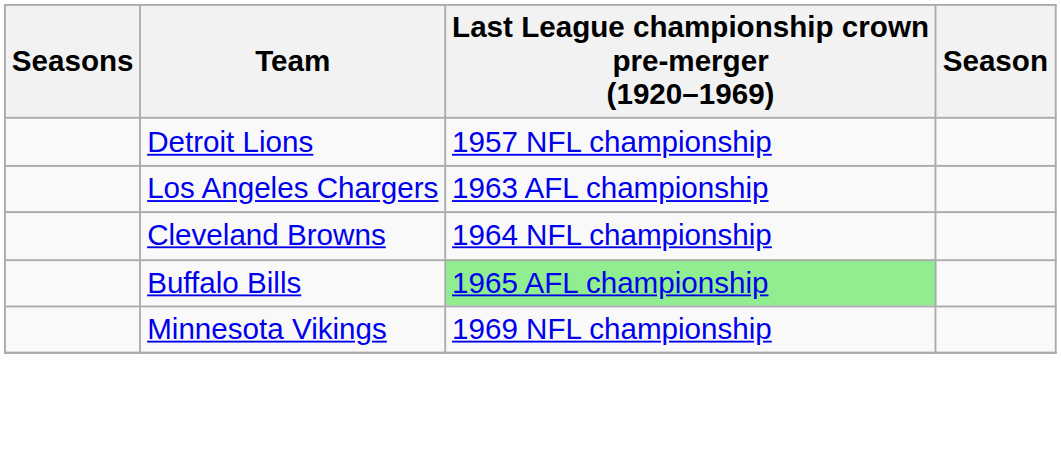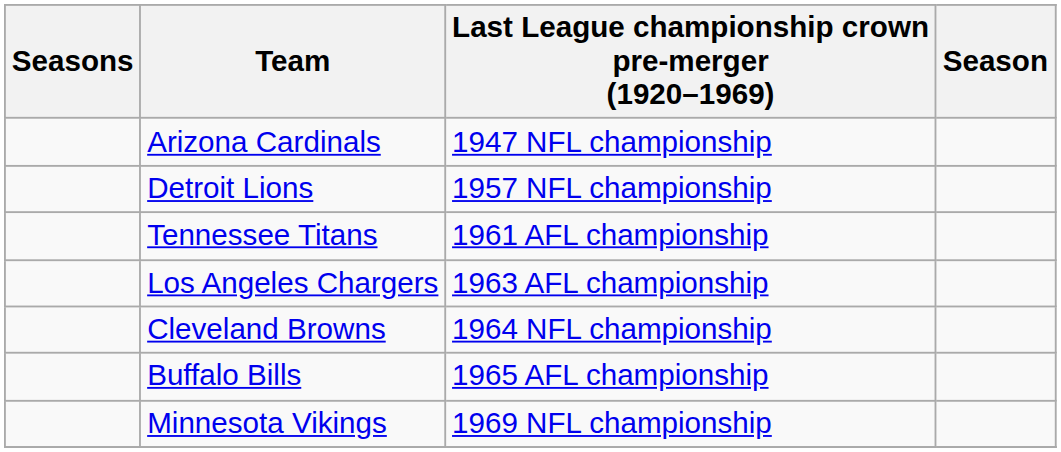 <table class="wikitable sortable">
 <tr>
 <th>Seasons</th>
 <th>Team</th>
 <th class="unsortable">Last League championship crown <br> pre-merger <br>(1920–1969)</th>
 <th>Season                </th>
 </tr>
 <tr>
 <td align="center"></td>
+<td><a href='#'>Arizona Cardinals</a></td>
+<td><a href='#'>1947 NFL championship</a></td>
+<td align="center"></td>
+</tr>
+<tr>
+<td align="center"></td>
 <td><a href='#'>Detroit Lions</a></td>
 <td><a href='#'>1957 NFL championship</a></td>
+<td align="center"></td>
+</tr>
+<tr>
+<td align="center"></td>
+<td><a href='#'>Tennessee Titans</a></td>
+<td><a href='#'>1961 AFL championship</a></td>
 <td align="center"></td>
 </tr>
 <tr>
 <td align="center"></td>
 <td><a href='#'>Los Angeles Chargers</a></td>
 <td><a href='#'>1963 AFL championship</a></td>
 <td align="center"></td>
 </tr>
 <tr>
 <td align="center"></td>
 <td><a href='#'>Cleveland Browns</a></td>
 <td><a href='#'>1964 NFL championship</a></td>
 <td align="center"></td>
 </tr>
 <tr>
 <td align="center"></td>
 <td><a href='#'>Buffalo Bills</a></td>
-<td style="background: lightgreen;"><a href='#'>1965 AFL championship</a></td>
+<td><a href='#'>1965 AFL championship</a></td>
 <td align="center"></td>
 </tr>
 <tr>
 <td align="center"></td>
 <td><a href='#'>Minnesota Vikings</a></td>
 <td><a href='#'>1969 NFL championship</a></td>
 <td align="center"></td>
 </tr>
 <tr>
 </tr>
 </table>
